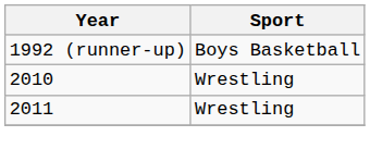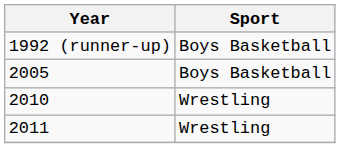 <table class="wikitable">
 <tr>
 <th>Year</th>
 <th>Sport</th>
 </tr>
 <tr>
 <td>1992 (runner-up)</td>
+<td>Boys Basketball</td>
+</tr>
+<tr>
+<td>2005</td>
 <td>Boys Basketball</td>
 </tr>
 <tr>
 <td>2010</td>
 <td>Wrestling</td>
 </tr>
 <tr>
 <td>2011</td>
 <td>Wrestling</td>
 </tr>
 <tr>
 </tr>
 </table>
